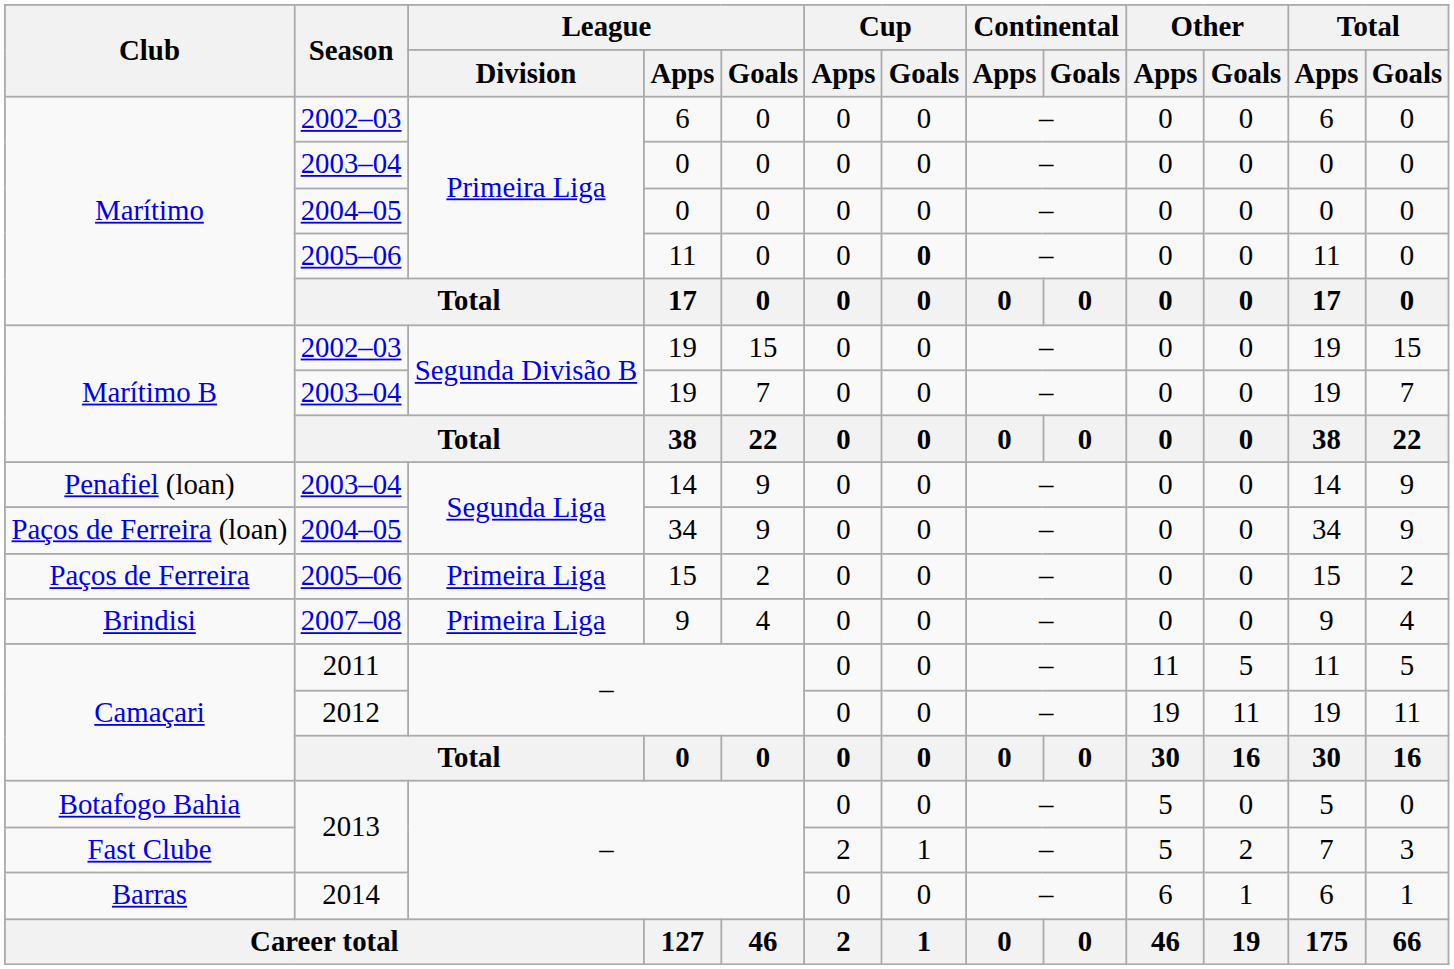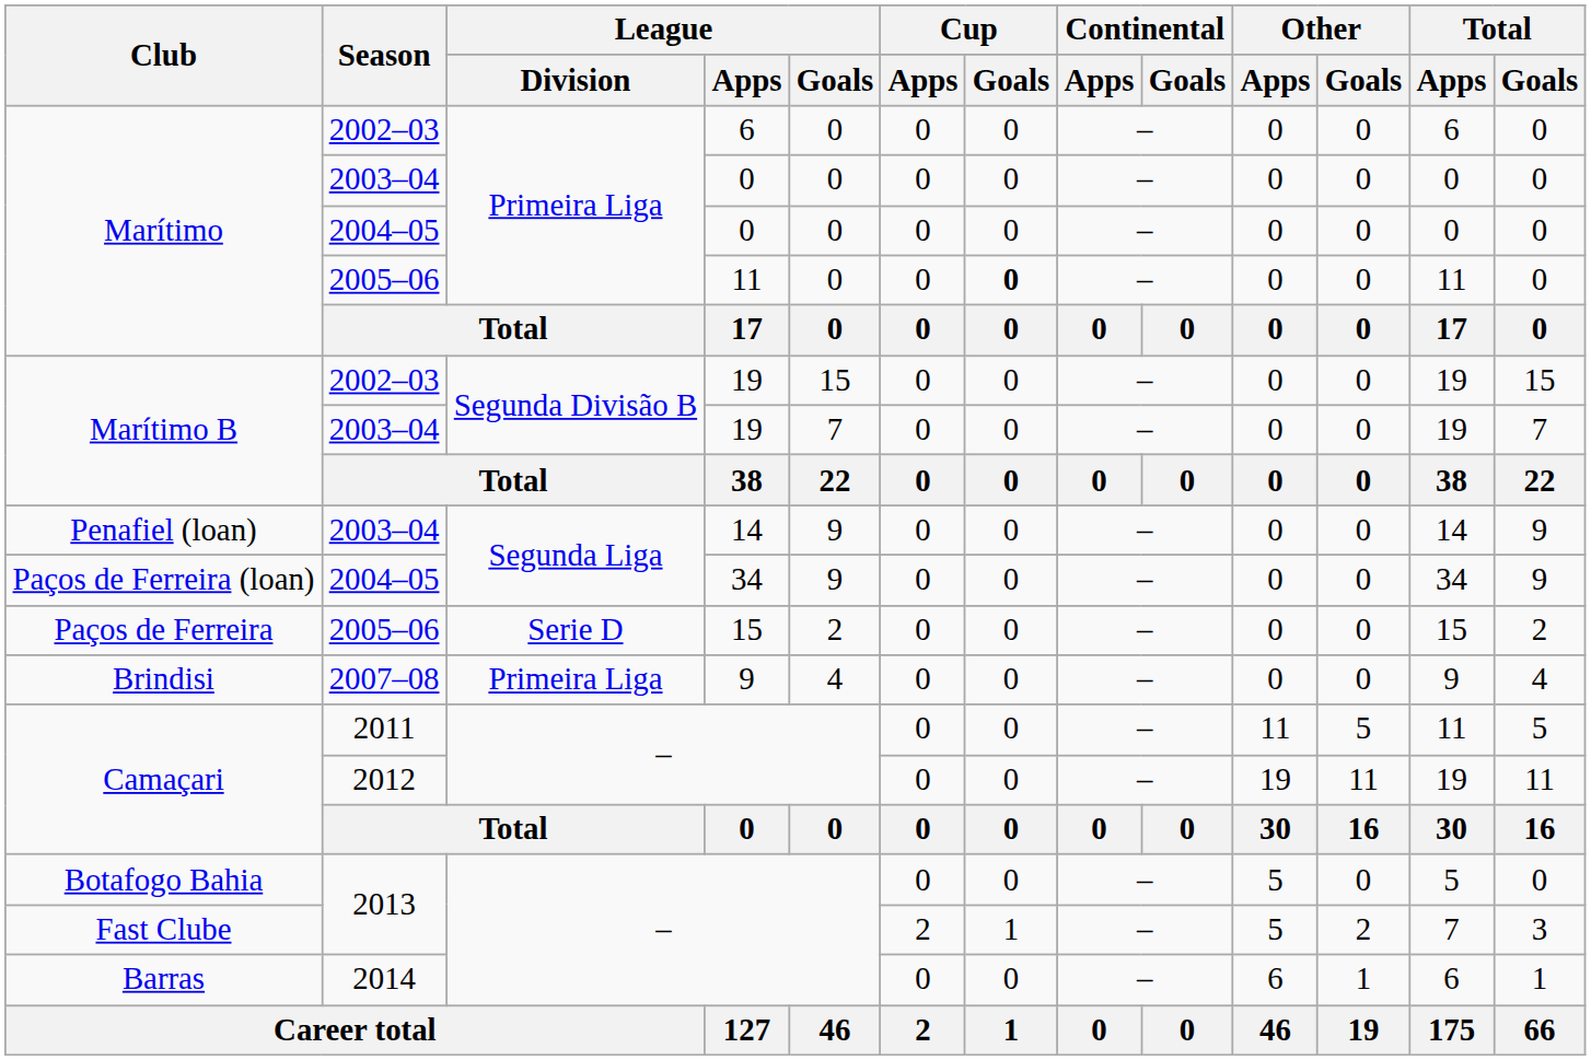 <table class="wikitable" style="text-align: center">
 <tr>
 <th rowspan="2">Club</th>
 <th rowspan="2">Season</th>
 <th colspan="3">League</th>
 <th colspan="2">Cup</th>
 <th colspan="2">Continental</th>
 <th colspan="2">Other</th>
 <th colspan="2">Total</th>
 </tr>
 <tr>
 <th>Division</th>
 <th>Apps</th>
 <th>Goals</th>
 <th>Apps</th>
 <th>Goals</th>
 <th>Apps</th>
 <th>Goals</th>
 <th>Apps</th>
 <th>Goals</th>
 <th>Apps</th>
 <th>Goals</th>
 </tr>
 <tr>
 <td rowspan="5"><a href='#'>Marítimo</a></td>
 <td><a href='#'>2002–03</a></td>
 <td rowspan="4"><a href='#'>Primeira Liga</a></td>
 <td>6</td>
 <td>0</td>
 <td>0</td>
 <td>0</td>
 <td colspan="2">–</td>
 <td>0</td>
 <td>0</td>
 <td>6</td>
 <td>0</td>
 </tr>
 <tr>
 <td><a href='#'>2003–04</a></td>
 <td>0</td>
 <td>0</td>
 <td>0</td>
 <td>0</td>
 <td colspan="2">–</td>
 <td>0</td>
 <td>0</td>
 <td>0</td>
 <td>0</td>
 </tr>
 <tr>
 <td><a href='#'>2004–05</a></td>
 <td>0</td>
 <td>0</td>
 <td>0</td>
 <td>0</td>
 <td colspan="2">–</td>
 <td>0</td>
 <td>0</td>
 <td>0</td>
 <td>0</td>
 </tr>
 <tr>
 <td><a href='#'>2005–06</a></td>
 <td>11</td>
 <td>0</td>
 <td>0</td>
 <td><strong>0</strong></td>
 <td colspan="2">–</td>
 <td>0</td>
 <td>0</td>
 <td>11</td>
 <td>0</td>
 </tr>
 <tr>
 <th colspan="2"><strong>Total</strong></th>
 <th>17</th>
 <th>0</th>
 <th>0</th>
 <th>0</th>
 <th>0</th>
 <th>0</th>
 <th>0</th>
 <th>0</th>
 <th>17</th>
 <th>0</th>
 </tr>
 <tr>
 <td rowspan="3"><a href='#'>Marítimo B</a></td>
 <td><a href='#'>2002–03</a></td>
 <td rowspan="2"><a href='#'>Segunda Divisão B</a></td>
 <td>19</td>
 <td>15</td>
 <td>0</td>
 <td>0</td>
 <td colspan="2">–</td>
 <td>0</td>
 <td>0</td>
 <td>19</td>
 <td>15</td>
 </tr>
 <tr>
 <td><a href='#'>2003–04</a></td>
 <td>19</td>
 <td>7</td>
 <td>0</td>
 <td>0</td>
 <td colspan="2">–</td>
 <td>0</td>
 <td>0</td>
 <td>19</td>
 <td>7</td>
 </tr>
 <tr>
 <th colspan="2"><strong>Total</strong></th>
 <th>38</th>
 <th>22</th>
 <th>0</th>
 <th>0</th>
 <th>0</th>
 <th>0</th>
 <th>0</th>
 <th>0</th>
 <th>38</th>
 <th>22</th>
 </tr>
 <tr>
 <td><a href='#'>Penafiel</a> (loan)</td>
 <td><a href='#'>2003–04</a></td>
 <td rowspan="2"><a href='#'>Segunda Liga</a></td>
 <td>14</td>
 <td>9</td>
 <td>0</td>
 <td>0</td>
 <td colspan="2">–</td>
 <td>0</td>
 <td>0</td>
 <td>14</td>
 <td>9</td>
 </tr>
 <tr>
 <td><a href='#'>Paços de Ferreira</a> (loan)</td>
 <td><a href='#'>2004–05</a></td>
 <td>34</td>
 <td>9</td>
 <td>0</td>
 <td>0</td>
 <td colspan="2">–</td>
 <td>0</td>
 <td>0</td>
 <td>34</td>
 <td>9</td>
 </tr>
 <tr>
 <td><a href='#'>Paços de Ferreira</a></td>
 <td><a href='#'>2005–06</a></td>
-<td><a href='#'>Primeira Liga</a></td>
+<td><a href='#'>Serie D</a></td>
 <td>15</td>
 <td>2</td>
 <td>0</td>
 <td>0</td>
 <td colspan="2">–</td>
 <td>0</td>
 <td>0</td>
 <td>15</td>
 <td>2</td>
 </tr>
 <tr>
 <td><a href='#'>Brindisi</a></td>
 <td><a href='#'>2007–08</a></td>
 <td><a href='#'>Primeira Liga</a></td>
 <td>9</td>
 <td>4</td>
 <td>0</td>
 <td>0</td>
 <td colspan="2">–</td>
 <td>0</td>
 <td>0</td>
 <td>9</td>
 <td>4</td>
 </tr>
 <tr>
 <td rowspan="3"><a href='#'>Camaçari</a></td>
 <td>2011</td>
 <td colspan="3" rowspan="2">–</td>
 <td>0</td>
 <td>0</td>
 <td colspan="2">–</td>
 <td>11</td>
 <td>5</td>
 <td>11</td>
 <td>5</td>
 </tr>
 <tr>
 <td>2012</td>
 <td>0</td>
 <td>0</td>
 <td colspan="2">–</td>
 <td>19</td>
 <td>11</td>
 <td>19</td>
 <td>11</td>
 </tr>
 <tr>
 <th colspan="2"><strong>Total</strong></th>
 <th>0</th>
 <th>0</th>
 <th>0</th>
 <th>0</th>
 <th>0</th>
 <th>0</th>
 <th>30</th>
 <th>16</th>
 <th>30</th>
 <th>16</th>
 </tr>
 <tr>
 <td><a href='#'>Botafogo Bahia</a></td>
 <td rowspan="2">2013</td>
 <td colspan="3" rowspan="3">–</td>
 <td>0</td>
 <td>0</td>
 <td colspan="2">–</td>
 <td>5</td>
 <td>0</td>
 <td>5</td>
 <td>0</td>
 </tr>
 <tr>
 <td><a href='#'>Fast Clube</a></td>
 <td>2</td>
 <td>1</td>
 <td colspan="2">–</td>
 <td>5</td>
 <td>2</td>
 <td>7</td>
 <td>3</td>
 </tr>
 <tr>
 <td><a href='#'>Barras</a></td>
 <td>2014</td>
 <td>0</td>
 <td>0</td>
 <td colspan="2">–</td>
 <td>6</td>
 <td>1</td>
 <td>6</td>
 <td>1</td>
 </tr>
 <tr>
 <th colspan="3"><strong>Career total</strong></th>
 <th>127</th>
 <th>46</th>
 <th>2</th>
 <th>1</th>
 <th>0</th>
 <th>0</th>
 <th>46</th>
 <th>19</th>
 <th>175</th>
 <th>66</th>
 </tr>
 </table>
